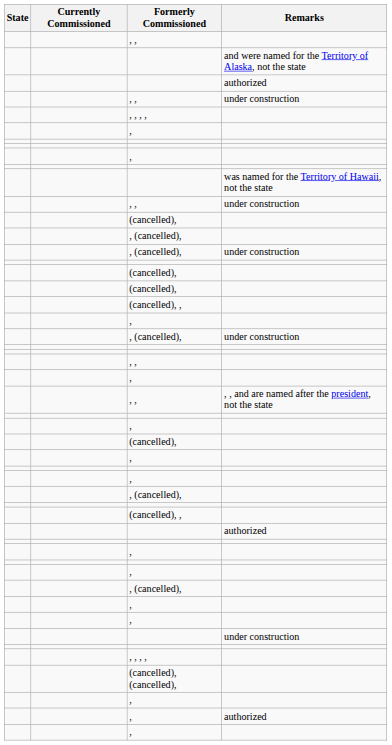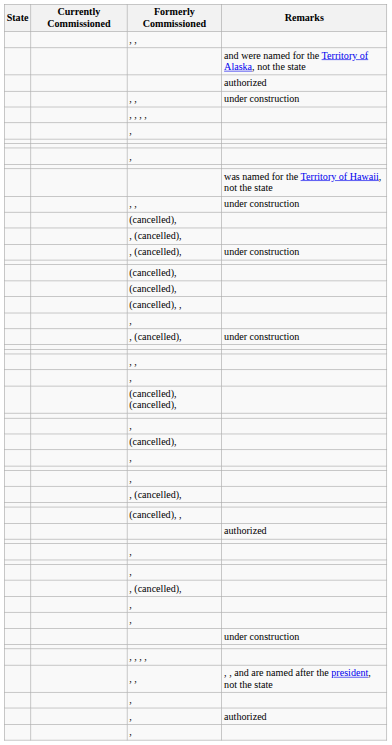 <table class="wikitable sortable" border="1">
 <tr>
 <th>State</th>
 <th>Currently Commissioned</th>
 <th>Formerly Commissioned</th>
 <th>Remarks</th>
 </tr>
 <tr>
 <td></td>
 <td></td>
 <td>, , </td>
 <td></td>
 </tr>
 <tr>
 <td></td>
 <td></td>
 <td></td>
 <td> and  were named for the <a href='#'>Territory of Alaska</a>, not the state</td>
 </tr>
 <tr>
 <td></td>
 <td></td>
 <td></td>
 <td> authorized</td>
 </tr>
 <tr>
 <td></td>
 <td></td>
 <td>, , </td>
 <td> under construction</td>
 </tr>
 <tr>
 <td></td>
 <td></td>
 <td>, , , , </td>
 <td></td>
 </tr>
 <tr>
 <td></td>
 <td></td>
 <td>, </td>
 <td></td>
 </tr>
 <tr>
 <td></td>
 <td></td>
 <td></td>
 <td></td>
 </tr>
 <tr>
 <td></td>
 <td></td>
 <td></td>
 <td></td>
 </tr>
 <tr>
 <td></td>
 <td></td>
 <td>, </td>
 <td></td>
 </tr>
 <tr>
 <td></td>
 <td></td>
 <td></td>
 <td></td>
 </tr>
 <tr>
 <td></td>
 <td></td>
 <td></td>
 <td> was named for the <a href='#'>Territory of Hawaii</a>, not the state</td>
 </tr>
 <tr>
 <td></td>
 <td></td>
 <td>, , </td>
 <td> under construction</td>
 </tr>
 <tr>
 <td></td>
 <td></td>
 <td> (cancelled), </td>
 <td></td>
 </tr>
 <tr>
 <td></td>
 <td></td>
 <td>,  (cancelled), </td>
 <td></td>
 </tr>
 <tr>
 <td></td>
 <td></td>
 <td>,  (cancelled), </td>
 <td> under construction</td>
 </tr>
 <tr>
 <td></td>
 <td></td>
 <td></td>
 <td></td>
 </tr>
 <tr>
 <td></td>
 <td></td>
 <td> (cancelled), </td>
 <td></td>
 </tr>
 <tr>
 <td></td>
 <td></td>
 <td> (cancelled), </td>
 <td></td>
 </tr>
 <tr>
 <td></td>
 <td></td>
 <td> (cancelled), , </td>
 <td></td>
 </tr>
 <tr>
 <td></td>
 <td></td>
 <td>, </td>
 <td></td>
 </tr>
 <tr>
 <td></td>
 <td></td>
 <td>,  (cancelled), </td>
 <td> under construction</td>
 </tr>
 <tr>
 <td></td>
 <td></td>
 <td></td>
 <td></td>
 </tr>
 <tr>
 <td></td>
 <td></td>
 <td></td>
 <td></td>
 </tr>
 <tr>
 <td></td>
 <td></td>
 <td>, , </td>
 <td></td>
 </tr>
 <tr>
 <td></td>
 <td></td>
 <td>, </td>
 <td></td>
 </tr>
 <tr>
 <td></td>
 <td></td>
-<td>, , </td>
-<td>, , and  are named after the <a href='#'>president</a>, not the state</td>
+<td> (cancelled),  (cancelled), </td>
+<td></td>
 </tr>
 <tr>
 <td></td>
 <td></td>
 <td></td>
 <td></td>
 </tr>
 <tr>
 <td></td>
 <td></td>
 <td>, </td>
 <td></td>
 </tr>
 <tr>
 <td></td>
 <td></td>
 <td> (cancelled), </td>
 <td></td>
 </tr>
 <tr>
 <td></td>
 <td></td>
 <td>, </td>
 <td></td>
 </tr>
 <tr>
 <td></td>
 <td></td>
 <td></td>
 <td></td>
 </tr>
 <tr>
 <td></td>
 <td></td>
 <td>, </td>
 <td></td>
 </tr>
 <tr>
 <td></td>
 <td></td>
 <td>,  (cancelled), </td>
 <td></td>
 </tr>
 <tr>
 <td></td>
 <td></td>
 <td></td>
 <td></td>
 </tr>
 <tr>
 <td></td>
 <td></td>
 <td> (cancelled), , </td>
 <td></td>
 </tr>
 <tr>
 <td></td>
 <td></td>
 <td></td>
 <td> authorized</td>
 </tr>
 <tr>
 <td></td>
 <td></td>
 <td></td>
 <td></td>
 </tr>
 <tr>
 <td></td>
 <td></td>
 <td>, </td>
 <td></td>
 </tr>
 <tr>
 <td></td>
 <td></td>
 <td></td>
 <td></td>
 </tr>
 <tr>
 <td></td>
 <td></td>
 <td>, </td>
 <td></td>
 </tr>
 <tr>
 <td></td>
 <td></td>
 <td>,  (cancelled), </td>
 <td></td>
 </tr>
 <tr>
 <td></td>
 <td></td>
 <td>, </td>
 <td></td>
 </tr>
 <tr>
 <td></td>
 <td></td>
 <td>, </td>
 <td></td>
 </tr>
 <tr>
 <td></td>
 <td></td>
 <td></td>
 <td> under construction</td>
 </tr>
 <tr>
 <td></td>
 <td></td>
 <td></td>
 <td></td>
 </tr>
 <tr>
 <td></td>
 <td></td>
 <td>, , , , </td>
 <td></td>
 </tr>
 <tr>
 <td></td>
 <td></td>
-<td> (cancelled),  (cancelled), </td>
-<td></td>
+<td>, , </td>
+<td>, , and  are named after the <a href='#'>president</a>, not the state</td>
 </tr>
 <tr>
 <td></td>
 <td></td>
 <td>, </td>
 <td></td>
 </tr>
 <tr>
 <td></td>
 <td></td>
 <td>, </td>
 <td> authorized</td>
 </tr>
 <tr>
 <td></td>
 <td></td>
 <td>, </td>
 <td></td>
 </tr>
 </table>
